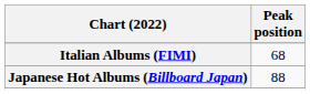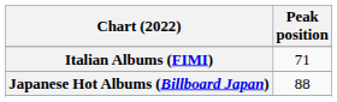 <table class="wikitable sortable plainrowheaders" style="text-align:center">
 <tr>
 <th scope="col">Chart (2022)</th>
 <th scope="col">Peak<br>position</th>
 </tr>
 <tr>
 </tr>
 <tr>
 </tr>
 <tr>
 </tr>
 <tr>
 </tr>
 <tr>
 </tr>
 <tr>
 </tr>
 <tr>
 </tr>
 <tr>
 </tr>
 <tr>
 </tr>
 <tr>
 </tr>
 <tr>
 </tr>
 <tr>
 <th scope="row">Italian Albums (<a href='#'>FIMI</a>)</th>
-<td>68</td>
+<td>71</td>
 </tr>
 <tr>
 </tr>
 <tr>
 <th scope="row">Japanese Hot Albums (<em><a href='#'>Billboard Japan</a></em>)</th>
 <td>88</td>
 </tr>
 <tr>
 </tr>
 <tr>
 </tr>
 <tr>
 </tr>
 <tr>
 </tr>
 <tr>
 </tr>
 <tr>
 </tr>
 <tr>
 </tr>
 <tr>
 </tr>
 <tr>
 </tr>
 <tr>
 </tr>
 <tr>
 </tr>
 <tr>
 </tr>
 <tr>
 </tr>
 </table>
